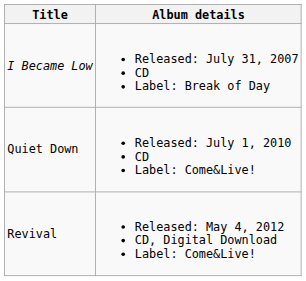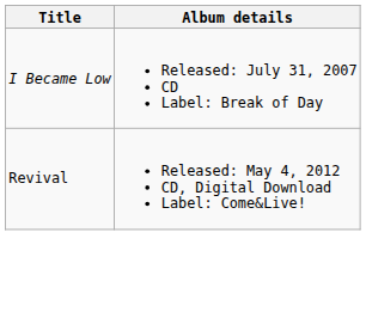 <table class="wikitable">
 <tr>
 <th>Title</th>
 <th>Album details</th>
 </tr>
 <tr>
 <td><em>I Became Low</em></td>
 <td><br><ul><li>Released: July 31, 2007</li><li>CD</li><li>Label: Break of Day</li></ul></td>
 </tr>
 <tr>
-<td>Quiet Down</td>
-<td><br><ul><li>Released: July 1, 2010</li><li>CD</li><li>Label: Come&Live!</li></ul></td>
-</tr>
-<tr>
 <td>Revival</td>
 <td><br><ul><li>Released: May 4, 2012</li><li>CD, Digital Download</li><li>Label: Come&Live!</li></ul></td>
 </tr>
 </table>
